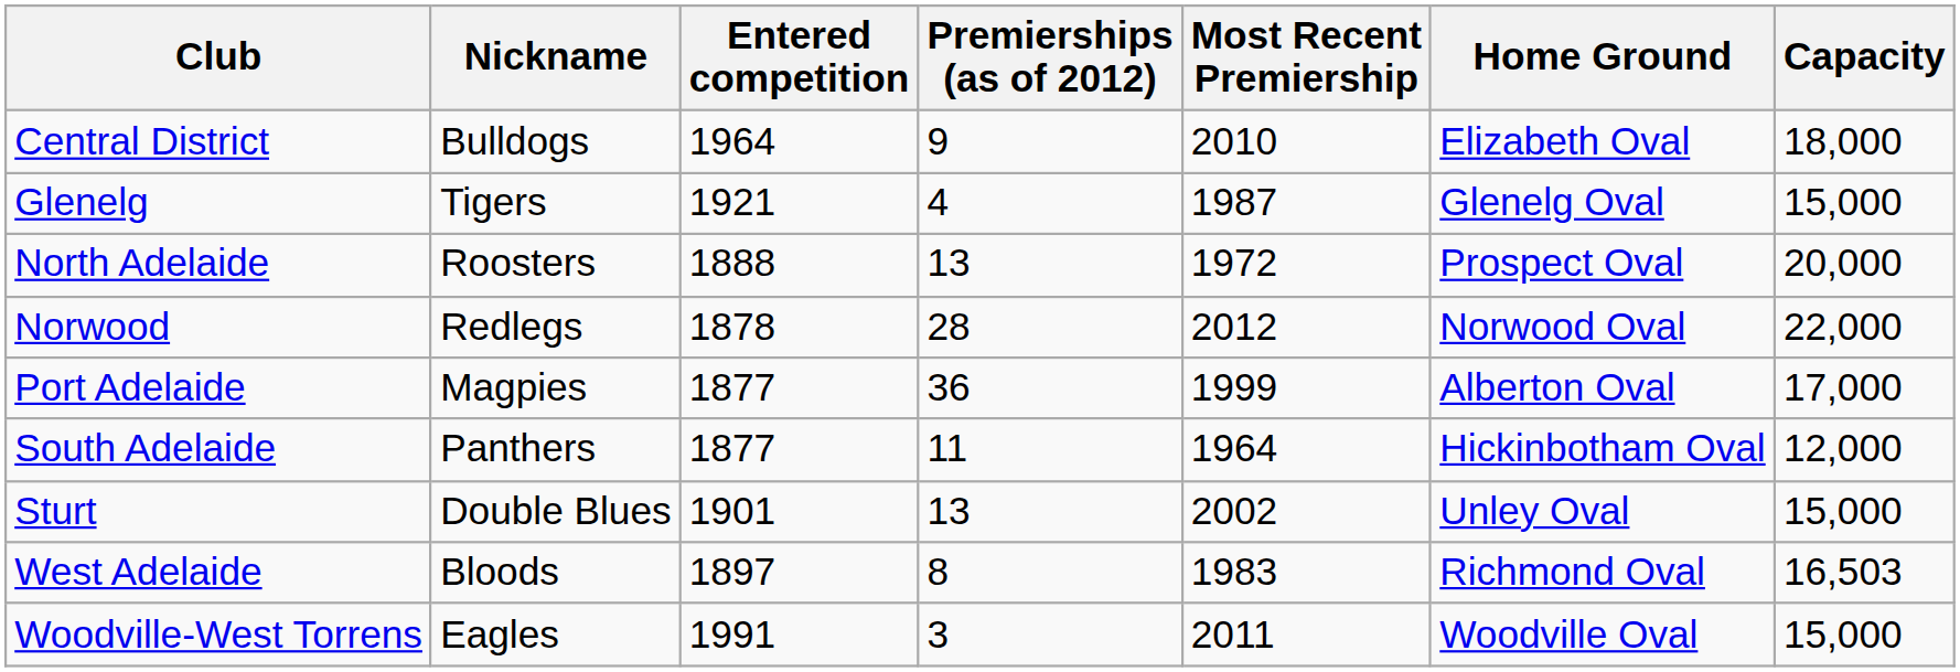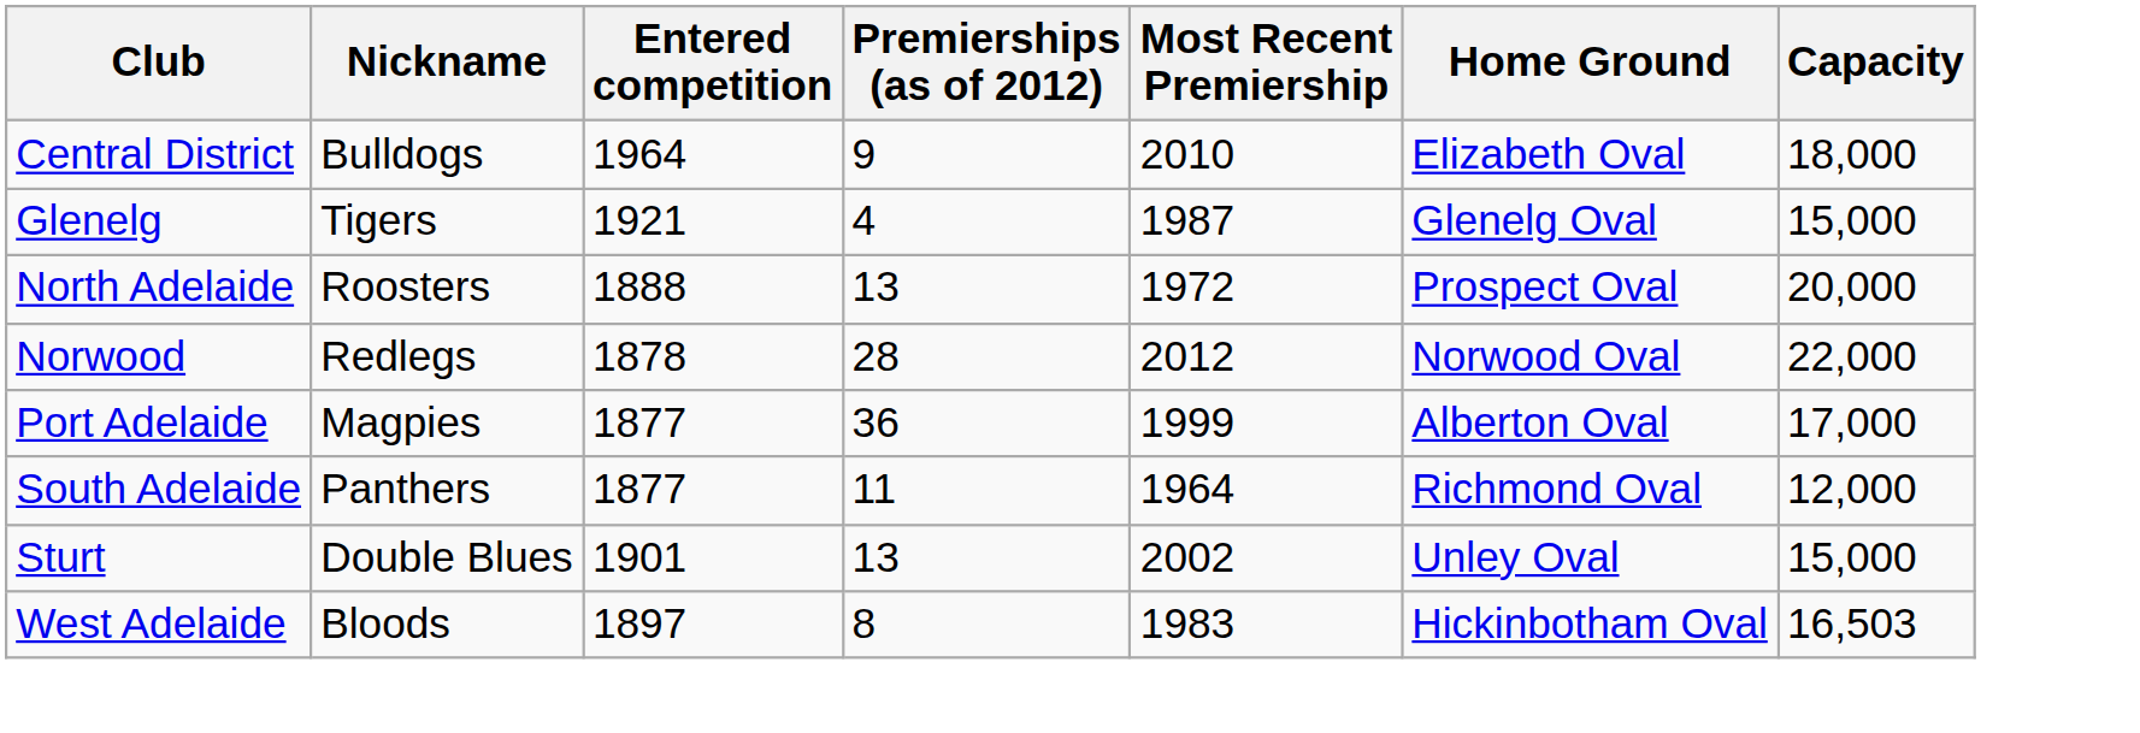 <table class="wikitable">
 <tr>
 <th>Club</th>
 <th>Nickname</th>
 <th>Entered<br>competition</th>
 <th>Premierships<br>(as of 2012)</th>
 <th>Most Recent<br>Premiership</th>
 <th>Home Ground</th>
 <th>Capacity</th>
 </tr>
 <tr>
 <td><a href='#'>Central District</a></td>
 <td>Bulldogs</td>
 <td>1964</td>
 <td>9</td>
 <td>2010</td>
 <td><a href='#'>Elizabeth Oval</a></td>
 <td>18,000</td>
 </tr>
 <tr>
 <td><a href='#'>Glenelg</a></td>
 <td>Tigers</td>
 <td>1921</td>
 <td>4</td>
 <td>1987</td>
 <td><a href='#'>Glenelg Oval</a></td>
 <td>15,000</td>
 </tr>
 <tr>
 <td><a href='#'>North Adelaide</a></td>
 <td>Roosters</td>
 <td>1888</td>
 <td>13</td>
 <td>1972</td>
 <td><a href='#'>Prospect Oval</a></td>
 <td>20,000</td>
 </tr>
 <tr>
 <td><a href='#'>Norwood</a></td>
 <td>Redlegs</td>
 <td>1878</td>
 <td>28</td>
 <td>2012</td>
 <td><a href='#'>Norwood Oval</a></td>
 <td>22,000</td>
 </tr>
 <tr>
 <td><a href='#'>Port Adelaide</a></td>
 <td>Magpies</td>
 <td>1877</td>
 <td>36</td>
 <td>1999</td>
 <td><a href='#'>Alberton Oval</a></td>
 <td>17,000</td>
 </tr>
 <tr>
 <td><a href='#'>South Adelaide</a></td>
 <td>Panthers</td>
 <td>1877</td>
 <td>11</td>
 <td>1964</td>
-<td><a href='#'>Hickinbotham Oval</a></td>
+<td><a href='#'>Richmond Oval</a></td>
 <td>12,000</td>
 </tr>
 <tr>
 <td><a href='#'>Sturt</a></td>
 <td>Double Blues</td>
 <td>1901</td>
 <td>13</td>
 <td>2002</td>
 <td><a href='#'>Unley Oval</a></td>
 <td>15,000</td>
 </tr>
 <tr>
 <td><a href='#'>West Adelaide</a></td>
 <td>Bloods</td>
 <td>1897</td>
 <td>8</td>
 <td>1983</td>
-<td><a href='#'>Richmond Oval</a></td>
+<td><a href='#'>Hickinbotham Oval</a></td>
 <td>16,503</td>
 </tr>
-<tr>
-<td><a href='#'>Woodville-West Torrens</a></td>
-<td>Eagles</td>
-<td>1991</td>
-<td>3</td>
-<td>2011</td>
-<td><a href='#'>Woodville Oval</a></td>
-<td>15,000</td>
-</tr>
 </table>
